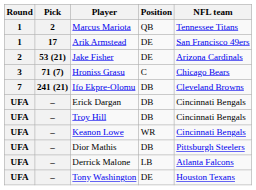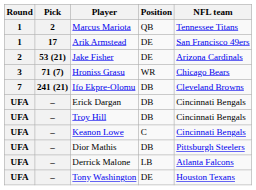 <table class="wikitable" style="font-size: 95%;">
 <tr>
 <th>Round</th>
 <th>Pick</th>
 <th>Player</th>
 <th>Position</th>
 <th>NFL team</th>
 </tr>
 <tr>
 <th>1</th>
 <th>2</th>
 <td><a href='#'>Marcus Mariota</a></td>
 <td>QB</td>
 <td><a href='#'>Tennessee Titans</a></td>
 </tr>
 <tr>
 <th>1</th>
 <th>17</th>
 <td><a href='#'>Arik Armstead</a></td>
 <td>DE</td>
 <td><a href='#'>San Francisco 49ers</a></td>
 </tr>
 <tr>
 <th>2</th>
 <th>53 (21)</th>
 <td><a href='#'>Jake Fisher</a></td>
 <td>DE</td>
 <td><a href='#'>Arizona Cardinals</a></td>
 </tr>
 <tr>
 <th>3</th>
 <th>71 (7)</th>
 <td><a href='#'>Hroniss Grasu</a></td>
-<td>C</td>
+<td>WR</td>
 <td><a href='#'>Chicago Bears</a></td>
 </tr>
 <tr>
 <th>7</th>
 <th>241 (21)</th>
 <td><a href='#'>Ifo Ekpre-Olomu</a></td>
 <td>DB</td>
 <td><a href='#'>Cleveland Browns</a></td>
 </tr>
 <tr>
 <th>UFA</th>
 <th>–</th>
 <td>Erick Dargan</td>
 <td>DB</td>
 <td>Cincinnati Bengals</td>
 </tr>
 <tr>
 <th>UFA</th>
 <th>–</th>
 <td><a href='#'>Troy Hill</a></td>
 <td>DB</td>
 <td>Cincinnati Bengals</td>
 </tr>
 <tr>
 <th>UFA</th>
 <th>–</th>
 <td><a href='#'>Keanon Lowe</a></td>
-<td>WR</td>
+<td>C</td>
 <td><a href='#'>Cincinnati Bengals</a></td>
 </tr>
 <tr>
 <th>UFA</th>
 <th>–</th>
 <td>Dior Mathis</td>
 <td>DB</td>
 <td><a href='#'>Pittsburgh Steelers</a></td>
 </tr>
 <tr>
 <th>UFA</th>
 <th>–</th>
 <td>Derrick Malone</td>
 <td>LB</td>
 <td><a href='#'>Atlanta Falcons</a></td>
 </tr>
 <tr>
 <th>UFA</th>
 <th>–</th>
 <td><a href='#'>Tony Washington</a></td>
 <td>DE</td>
 <td><a href='#'>Houston Texans</a></td>
 </tr>
 </table>
